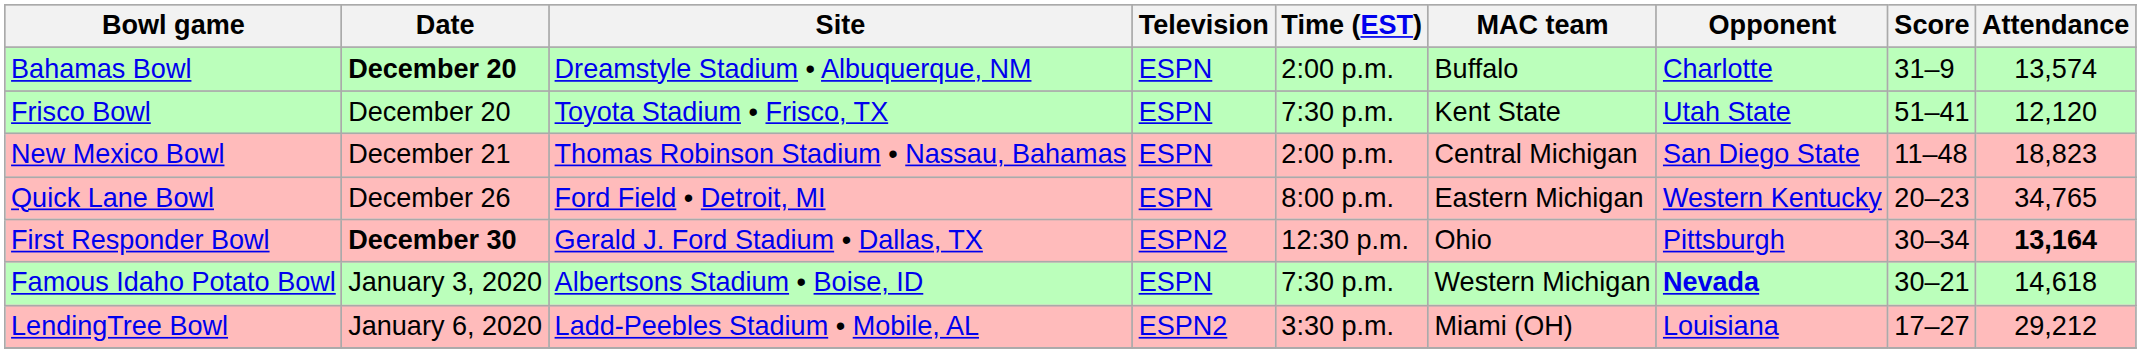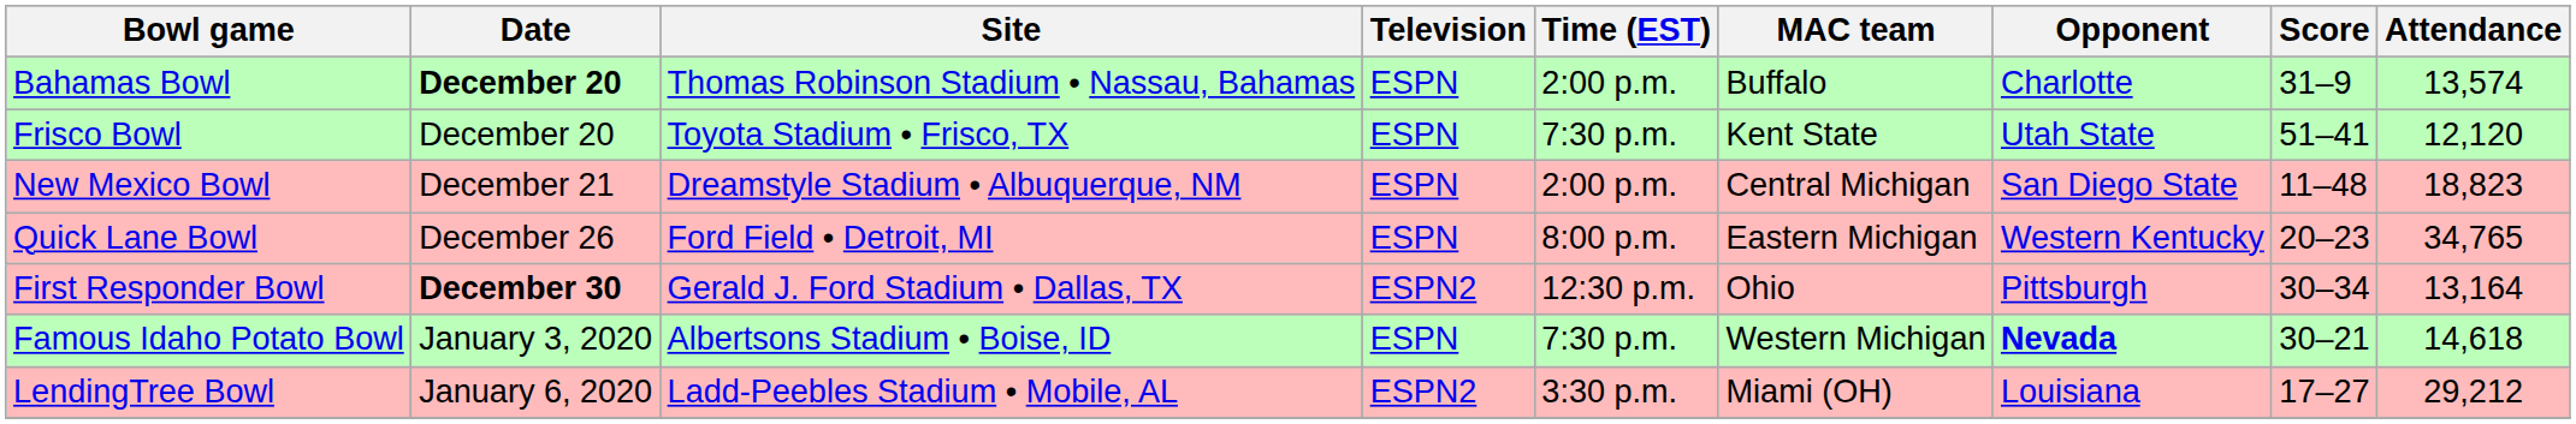 <table class="wikitable">
 <tr>
 <th>Bowl game</th>
 <th>Date</th>
 <th>Site</th>
 <th>Television</th>
 <th>Time (<a href='#'>EST</a>)</th>
 <th>MAC team</th>
 <th>Opponent</th>
 <th>Score</th>
 <th>Attendance</th>
 </tr>
 <tr style="background:#bfb;">
 <td><a href='#'>Bahamas Bowl</a></td>
 <td><strong>December 20</strong></td>
-<td><a href='#'>Dreamstyle Stadium</a> • <a href='#'>Albuquerque, NM</a></td>
+<td><a href='#'>Thomas Robinson Stadium</a> • <a href='#'>Nassau, Bahamas</a></td>
 <td><a href='#'>ESPN</a></td>
 <td>2:00 p.m.</td>
 <td>Buffalo</td>
 <td><a href='#'>Charlotte</a></td>
 <td>31–9</td>
 <td align=center>13,574</td>
 </tr>
 <tr style="background:#bfb;">
 <td><a href='#'>Frisco Bowl</a></td>
 <td>December 20</td>
 <td><a href='#'>Toyota Stadium</a> • <a href='#'>Frisco, TX</a></td>
 <td><a href='#'>ESPN</a></td>
 <td>7:30 p.m.</td>
 <td>Kent State</td>
 <td><a href='#'>Utah State</a></td>
 <td>51–41</td>
 <td align=center>12,120</td>
 </tr>
 <tr style="background:#fbb;">
 <td><a href='#'>New Mexico Bowl</a></td>
 <td>December 21</td>
-<td><a href='#'>Thomas Robinson Stadium</a> • <a href='#'>Nassau, Bahamas</a></td>
+<td><a href='#'>Dreamstyle Stadium</a> • <a href='#'>Albuquerque, NM</a></td>
 <td><a href='#'>ESPN</a></td>
 <td>2:00 p.m.</td>
 <td>Central Michigan</td>
 <td><a href='#'>San Diego State</a></td>
 <td>11–48</td>
 <td align=center>18,823</td>
 </tr>
 <tr style="background:#fbb;">
 <td><a href='#'>Quick Lane Bowl</a></td>
 <td>December 26</td>
 <td><a href='#'>Ford Field</a> • <a href='#'>Detroit, MI</a></td>
 <td><a href='#'>ESPN</a></td>
 <td>8:00 p.m.</td>
 <td>Eastern Michigan</td>
 <td><a href='#'>Western Kentucky</a></td>
 <td>20–23</td>
 <td align="center">34,765</td>
 </tr>
 <tr style="background:#fbb;">
 <td><a href='#'>First Responder Bowl</a></td>
 <td><strong>December 30</strong></td>
 <td><a href='#'>Gerald J. Ford Stadium</a> • <a href='#'>Dallas, TX</a></td>
 <td><a href='#'>ESPN2</a></td>
 <td>12:30 p.m.</td>
 <td>Ohio</td>
 <td><a href='#'>Pittsburgh</a></td>
 <td>30–34</td>
-<td align="center"><strong>13,164</strong></td>
+<td align="center">13,164</td>
 </tr>
 <tr style="background:#bfb;">
 <td><a href='#'>Famous Idaho Potato Bowl</a></td>
 <td>January 3, 2020</td>
 <td><a href='#'>Albertsons Stadium</a> • <a href='#'>Boise, ID</a></td>
 <td><a href='#'>ESPN</a></td>
 <td>7:30 p.m.</td>
 <td>Western Michigan</td>
 <td><strong><a href='#'>Nevada</a></strong></td>
 <td>30–21</td>
 <td align="center">14,618</td>
 </tr>
 <tr style="background:#fbb;">
 <td><a href='#'>LendingTree Bowl</a></td>
 <td>January 6, 2020</td>
 <td><a href='#'>Ladd-Peebles Stadium</a> • <a href='#'>Mobile, AL</a></td>
 <td><a href='#'>ESPN2</a></td>
 <td>3:30 p.m.</td>
 <td>Miami (OH)</td>
 <td><a href='#'>Louisiana</a></td>
 <td>17–27</td>
 <td align="center">29,212</td>
 </tr>
 <tr>
 </tr>
 </table>
